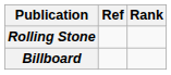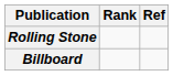 <table class="wikitable sortable plainrowheaders">
 <tr>
 <th>Publication</th>
+<th>Rank</th>
 <th>Ref</th>
-<th>Rank</th>
 </tr>
 <tr>
 <th scope="row"><em>Rolling Stone</em></th>
 <td></td>
 <td></td>
 </tr>
 <tr>
 <th scope="row"><em>Billboard</em></th>
 <td></td>
 <td></td>
 </tr>
 </table>
